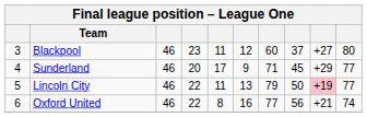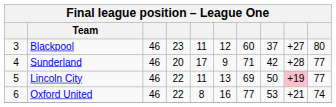 <table class="wikitable" style="text-align:center">
 <tr>
 <th colspan=10><big>Final league position – League One</big></th>
 </tr>
 <tr>
 <th width="30"></th>
 <th width="175">Team</th>
 <th width="30"></th>
 <th width="30"></th>
 <th width="30"></th>
 <th width="30"></th>
 <th width="30"></th>
 <th width="30"></th>
 <th width="30"></th>
 <th width="30"></th>
 </tr>
 <tr>
 <td>3</td>
 <td align="left"><a href='#'>Blackpool</a></td>
 <td>46</td>
 <td>23</td>
 <td>11</td>
 <td>12</td>
 <td>60</td>
 <td>37</td>
 <td>+27</td>
 <td>80</td>
 </tr>
 <tr>
 <td>4</td>
 <td align="left"><a href='#'>Sunderland</a></td>
 <td>46</td>
 <td>20</td>
 <td>17</td>
 <td>9</td>
 <td>71</td>
-<td>45</td>
-<td>+29</td>
+<td>42</td>
+<td>+28</td>
 <td>77</td>
 </tr>
 <tr>
 <td>5</td>
 <td align="left"><a href='#'>Lincoln City</a></td>
 <td>46</td>
 <td>22</td>
 <td>11</td>
 <td>13</td>
-<td>79</td>
+<td>69</td>
 <td>50</td>
 <td style="background: pink;">+19</td>
 <td>77</td>
 </tr>
 <tr>
 <td>6</td>
 <td align="left"><a href='#'>Oxford United</a></td>
 <td>46</td>
 <td>22</td>
 <td>8</td>
 <td>16</td>
 <td>77</td>
-<td>56</td>
+<td>53</td>
 <td>+21</td>
 <td>74</td>
 </tr>
 <tr>
 </tr>
 </table>
